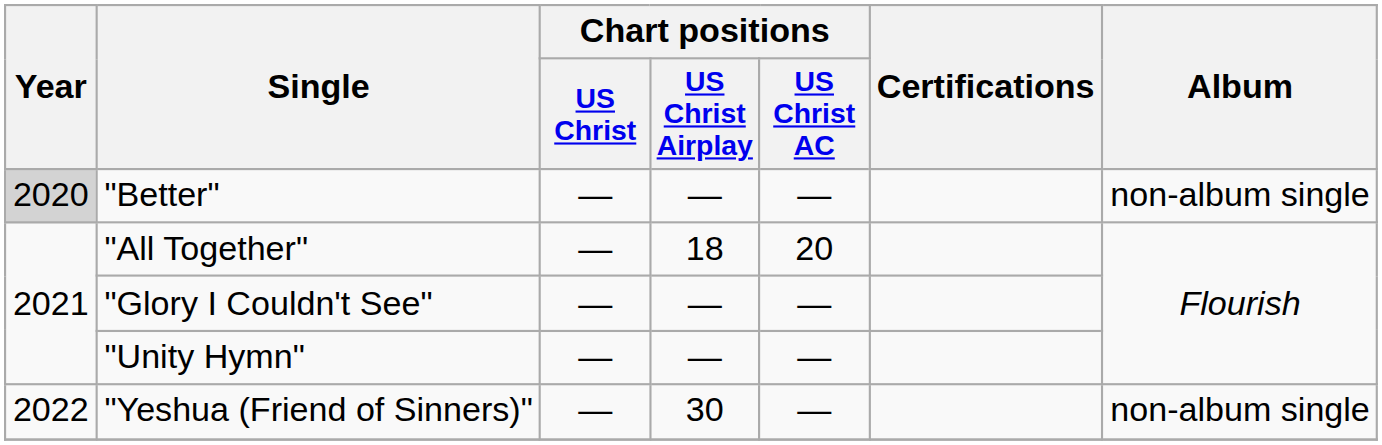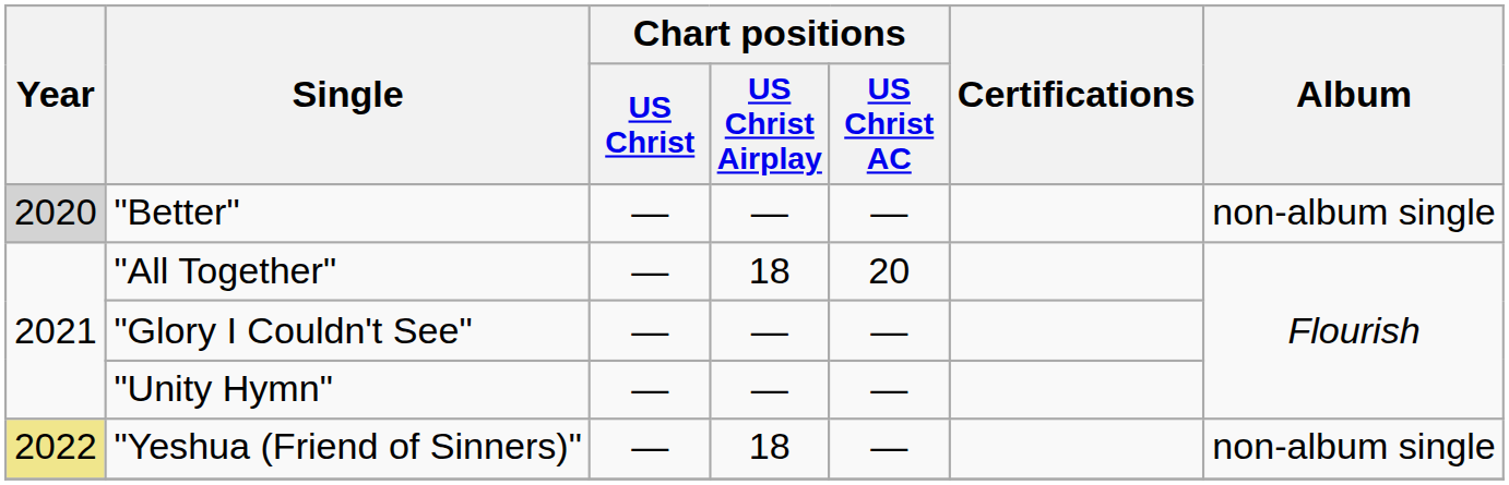 <table class="wikitable" style="text-align:center;">
 <tr>
 <th rowspan="2">Year</th>
 <th rowspan="2">Single</th>
 <th colspan="3">Chart positions</th>
 <th rowspan="2">Certifications</th>
 <th rowspan="2">Album</th>
 </tr>
 <tr style="font-size:smaller;">
 <th width="45"><a href='#'>US<br>Christ</a><br></th>
 <th width="45"><a href='#'>US<br>Christ Airplay</a><br></th>
 <th width="45"><a href='#'>US<br>Christ AC</a><br></th>
 </tr>
 <tr>
 <td style="background: lightgrey;">2020</td>
 <td align="left">"Better"</td>
 <td>—</td>
 <td>—</td>
 <td>—</td>
 <td></td>
 <td>non-album single</td>
 </tr>
 <tr>
 <td rowspan="3">2021</td>
 <td align="left">"All Together"</td>
 <td>—</td>
 <td>18</td>
 <td>20</td>
 <td></td>
 <td rowspan="3"><em>Flourish</em></td>
 </tr>
 <tr>
 <td align="left">"Glory I Couldn't See"</td>
 <td>—</td>
 <td>—</td>
 <td>—</td>
 <td></td>
 </tr>
 <tr>
 <td align="left">"Unity Hymn"</td>
 <td>—</td>
 <td>—</td>
 <td>—</td>
 <td></td>
 </tr>
 <tr>
-<td>2022</td>
+<td style="background: khaki;">2022</td>
 <td align="left">"Yeshua (Friend of Sinners)"</td>
 <td>—</td>
-<td>30</td>
+<td>18</td>
 <td>—</td>
 <td></td>
 <td>non-album single</td>
 </tr>
 <tr>
 </tr>
 </table>
